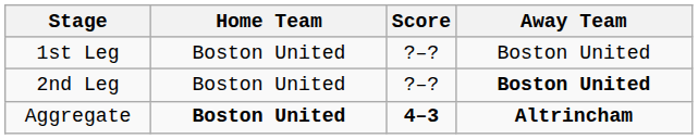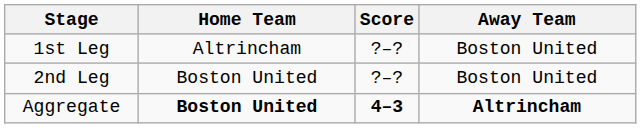 <table class="wikitable" style="text-align:center">
 <tr>
 <th width=90>Stage</th>
 <th width=150>Home Team</th>
 <th width=20>Score</th>
 <th width=150>Away Team</th>
 </tr>
 <tr>
 <td>1st Leg</td>
-<td>Boston United</td>
+<td>Altrincham</td>
 <td>?–?</td>
 <td>Boston United</td>
 </tr>
 <tr>
 <td>2nd Leg</td>
 <td>Boston United</td>
 <td>?–?</td>
-<td><strong>Boston United</strong></td>
+<td>Boston United</td>
 </tr>
 <tr>
 <td>Aggregate</td>
 <td><strong>Boston United</strong></td>
 <td><strong>4–3</strong></td>
 <td><strong>Altrincham</strong></td>
 </tr>
 </table>
